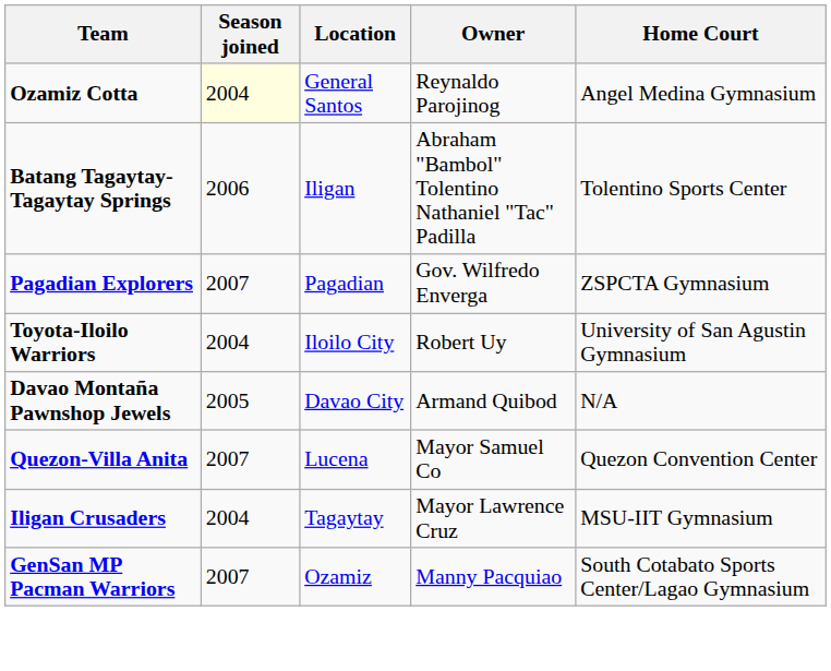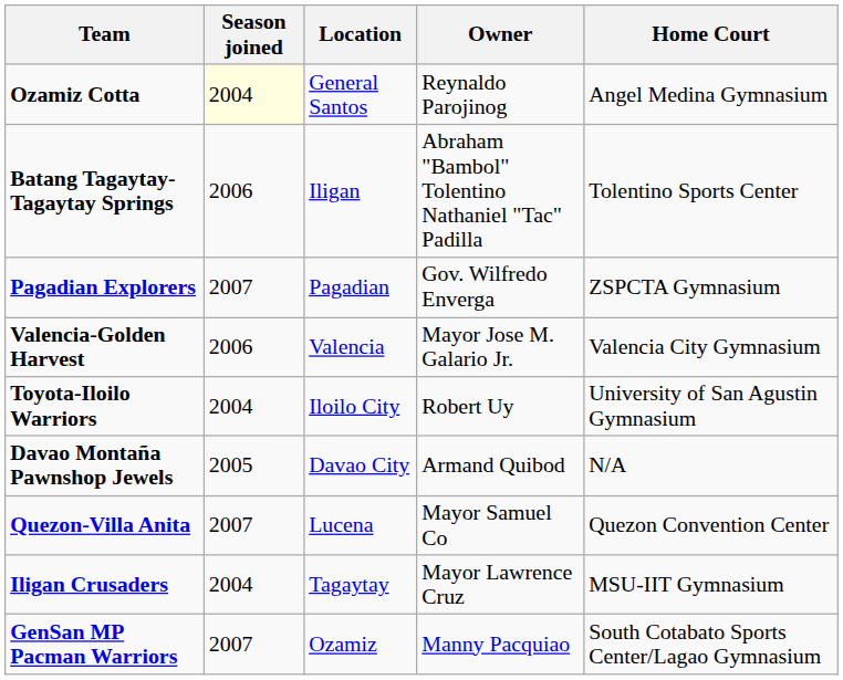 <table class="wikitable">
 <tr>
 <th>Team</th>
 <th>Season joined</th>
 <th>Location</th>
 <th>Owner</th>
 <th>Home Court</th>
 </tr>
 <tr>
 <td><strong>Ozamiz Cotta</strong></td>
 <td style="background: lightyellow;">2004</td>
 <td><a href='#'>General Santos</a></td>
 <td>Reynaldo Parojinog</td>
 <td>Angel Medina Gymnasium</td>
 </tr>
 <tr>
 <td><strong>Batang Tagaytay-Tagaytay Springs</strong></td>
 <td>2006</td>
 <td><a href='#'>Iligan</a></td>
 <td>Abraham "Bambol" Tolentino <br> Nathaniel "Tac" Padilla</td>
 <td>Tolentino Sports Center</td>
 </tr>
 <tr>
 <td><strong><a href='#'>Pagadian Explorers</a></strong></td>
 <td>2007</td>
 <td><a href='#'>Pagadian</a></td>
 <td>Gov. Wilfredo Enverga</td>
 <td>ZSPCTA Gymnasium</td>
+</tr>
+<tr>
+<td><strong>Valencia-Golden Harvest</strong></td>
+<td>2006</td>
+<td><a href='#'>Valencia</a></td>
+<td>Mayor Jose M. Galario Jr.</td>
+<td>Valencia City Gymnasium</td>
 </tr>
 <tr>
 <td><strong>Toyota-Iloilo Warriors</strong></td>
 <td>2004</td>
 <td><a href='#'>Iloilo City</a></td>
 <td>Robert Uy</td>
 <td>University of San Agustin Gymnasium</td>
 </tr>
 <tr>
 <td><strong>Davao Montaña Pawnshop Jewels</strong></td>
 <td>2005</td>
 <td><a href='#'>Davao City</a></td>
 <td>Armand Quibod</td>
 <td>N/A</td>
 </tr>
 <tr>
 <td><strong><a href='#'>Quezon-Villa Anita</a></strong></td>
 <td>2007</td>
 <td><a href='#'>Lucena</a></td>
 <td>Mayor Samuel Co</td>
 <td>Quezon Convention Center</td>
 </tr>
 <tr>
 <td><strong><a href='#'>Iligan Crusaders</a></strong></td>
 <td>2004</td>
 <td><a href='#'>Tagaytay</a></td>
 <td>Mayor Lawrence Cruz</td>
 <td>MSU-IIT Gymnasium</td>
 </tr>
 <tr>
 <td><strong><a href='#'>GenSan MP Pacman Warriors</a></strong></td>
 <td>2007</td>
 <td><a href='#'>Ozamiz</a></td>
 <td><a href='#'>Manny Pacquiao</a></td>
 <td>South Cotabato Sports Center/Lagao Gymnasium</td>
 </tr>
 </table>
